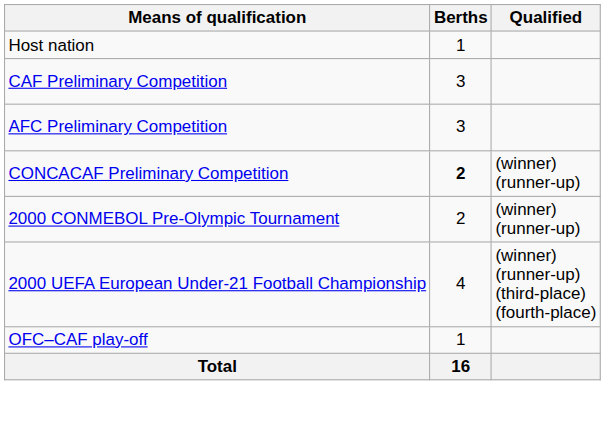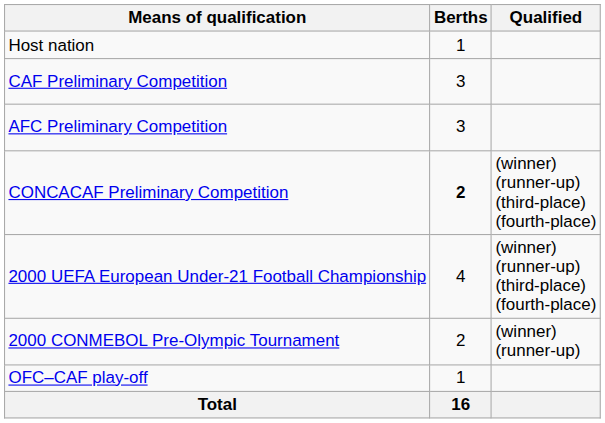 <table class="wikitable">
 <tr>
 <th>Means of qualification</th>
 <th>Berths</th>
 <th>Qualified</th>
 </tr>
 <tr>
 <td>Host nation</td>
 <td align="center">1</td>
 <td></td>
 </tr>
 <tr>
 <td><a href='#'>CAF Preliminary Competition</a></td>
 <td align="center">3</td>
 <td><br><br></td>
 </tr>
 <tr>
 <td><a href='#'>AFC Preliminary Competition</a></td>
 <td align="center">3</td>
 <td><br><br></td>
 </tr>
 <tr>
 <td><a href='#'>CONCACAF Preliminary Competition</a></td>
 <td align="center"><strong>2</strong></td>
-<td> (winner)<br> (runner-up)</td>
+<td> (winner)<br> (runner-up)<br> (third-place)<br> (fourth-place)</td>
+</tr>
+<tr>
+<td><a href='#'>2000 UEFA European Under-21 Football Championship</a></td>
+<td align="center">4</td>
+<td> (winner)<br> (runner-up)<br> (third-place)<br> (fourth-place)</td>
 </tr>
 <tr>
 <td><a href='#'>2000 CONMEBOL Pre-Olympic Tournament</a></td>
 <td align="center">2</td>
 <td> (winner)<br> (runner-up)</td>
-</tr>
-<tr>
-<td><a href='#'>2000 UEFA European Under-21 Football Championship</a></td>
-<td align="center">4</td>
-<td> (winner)<br> (runner-up)<br> (third-place)<br> (fourth-place)</td>
 </tr>
 <tr>
 <td><a href='#'>OFC–CAF play-off</a></td>
 <td align="center">1</td>
 <td></td>
 </tr>
 <tr>
 <th>Total</th>
 <th>16</th>
 <th></th>
 </tr>
 </table>
